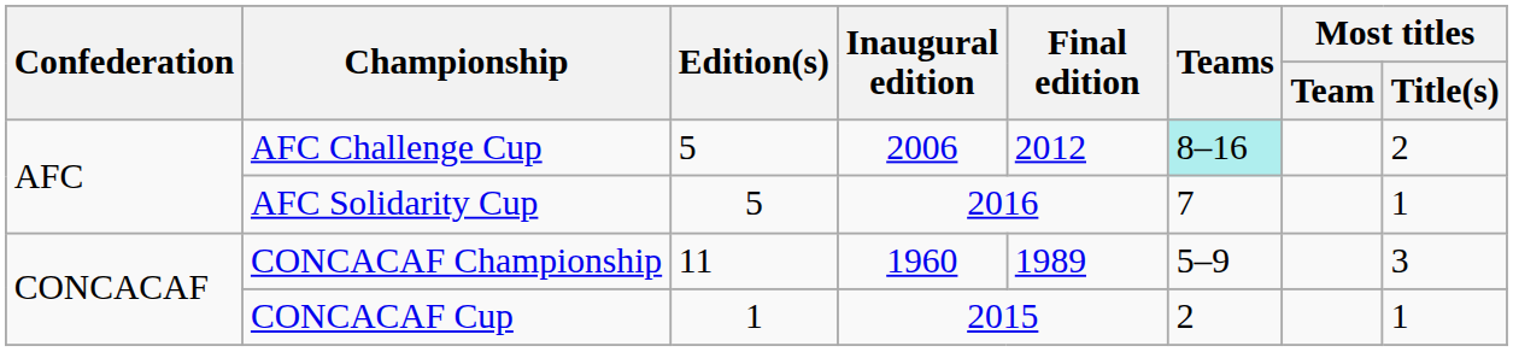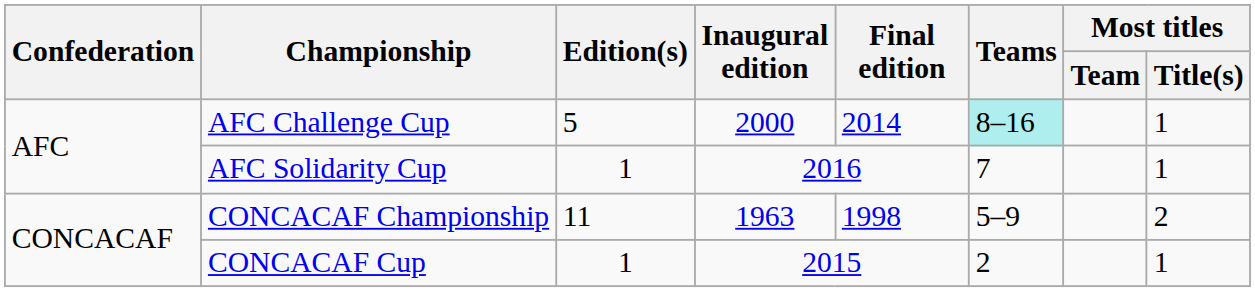 <table class="sortable wikitable defaultcenter col1left col2left style="text-align: centre">
 <tr>
 <th rowspan=2>Confederation</th>
 <th rowspan=2>Championship</th>
 <th rowspan="2">Edition(s)</th>
 <th rowspan="2" width="65">Inaugural<br>edition</th>
 <th width=65 rowspan=2>Final<br>edition</th>
 <th rowspan=2>Teams</th>
 <th colspan=2>Most titles</th>
 </tr>
 <tr>
 <th class="unsortable">Team</th>
 <th>Title(s)</th>
 </tr>
 <tr>
 <td rowspan=2>AFC</td>
 <td><a href='#'>AFC Challenge Cup</a></td>
 <td>5</td>
-<td align="center"><a href='#'>2006</a></td>
-<td><a href='#'>2012</a></td>
+<td align="center"><a href='#'>2000</a></td>
+<td><a href='#'>2014</a></td>
 <td style="background: paleturquoise;">8–16</td>
 <td style="text-align: left;"></td>
-<td>2</td>
+<td>1</td>
 </tr>
 <tr>
 <td><a href='#'>AFC Solidarity Cup</a></td>
-<td style="text-align: center;">5</td>
+<td style="text-align: center;">1</td>
 <td colspan="2" align="center"><a href='#'>2016</a></td>
 <td>7</td>
 <td style="text-align: left;"></td>
 <td>1</td>
 </tr>
 <tr>
 <td rowspan=2>CONCACAF</td>
 <td><a href='#'>CONCACAF Championship</a></td>
 <td>11</td>
-<td align="center"><a href='#'>1960</a></td>
-<td><a href='#'>1989</a></td>
+<td align="center"><a href='#'>1963</a></td>
+<td><a href='#'>1998</a></td>
 <td>5–9</td>
 <td style="text-align: left;"><br></td>
-<td>3</td>
+<td>2</td>
 </tr>
 <tr>
 <td><a href='#'>CONCACAF Cup</a></td>
 <td style="text-align: center;">1</td>
 <td colspan="2" align="center"><a href='#'>2015</a></td>
 <td>2</td>
 <td style="text-align: left;"></td>
 <td>1</td>
 </tr>
 </table>
